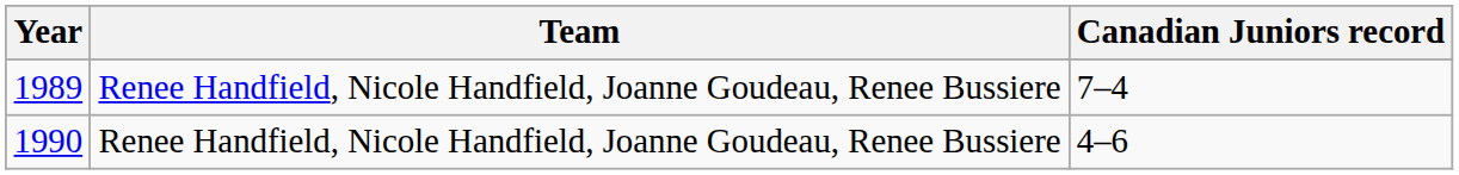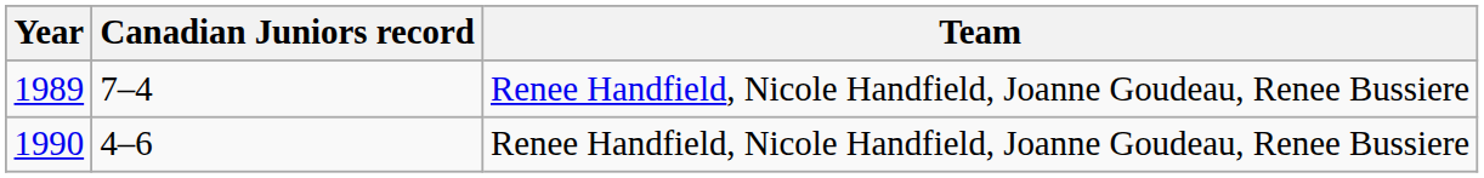 <table class="wikitable">
 <tr>
 <th>Year</th>
+<th>Canadian Juniors record</th>
 <th>Team</th>
-<th>Canadian Juniors record</th>
 </tr>
 <tr>
 <td><a href='#'>1989</a></td>
+<td>7–4</td>
 <td><a href='#'>Renee Handfield</a>, Nicole Handfield, Joanne Goudeau, Renee Bussiere</td>
-<td>7–4</td>
 </tr>
 <tr>
 <td><a href='#'>1990</a></td>
+<td>4–6</td>
 <td>Renee Handfield, Nicole Handfield, Joanne Goudeau, Renee Bussiere</td>
-<td>4–6</td>
 </tr>
 </table>
